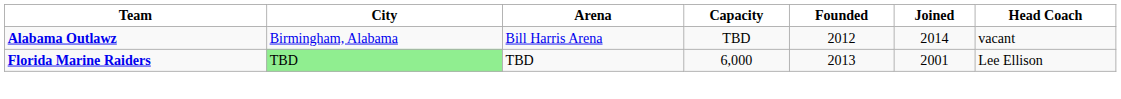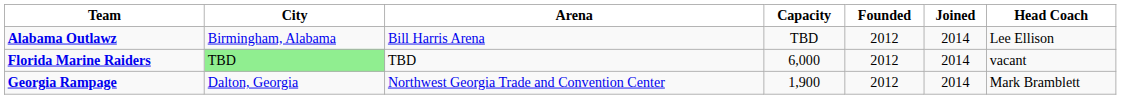 <table class="wikitable" style="width:100%; text-align:left">
 <tr>
 <th style="background:white">Team</th>
 <th style="background:white">City</th>
 <th style="background:white">Arena</th>
 <th style="background:white">Capacity</th>
 <th style="background:white">Founded</th>
 <th style="background:white">Joined</th>
 <th style="background:white">Head Coach</th>
 </tr>
 <tr>
 <td><strong><a href='#'>Alabama Outlawz</a></strong></td>
 <td><a href='#'>Birmingham, Alabama</a></td>
 <td><a href='#'>Bill Harris Arena</a></td>
 <td align=center>TBD</td>
 <td align=center>2012</td>
 <td align=center>2014</td>
-<td>vacant</td>
+<td>Lee Ellison</td>
 </tr>
 <tr>
 <td><strong><a href='#'>Florida Marine Raiders</a></strong></td>
 <td style="background: lightgreen;">TBD</td>
 <td>TBD</td>
 <td align=center>6,000</td>
-<td align=center>2013</td>
-<td align=center>2001</td>
-<td>Lee Ellison</td>
+<td align=center>2012</td>
+<td align=center>2014</td>
+<td>vacant</td>
+</tr>
+<tr>
+<td><strong><a href='#'>Georgia Rampage</a></strong></td>
+<td><a href='#'>Dalton, Georgia</a></td>
+<td><a href='#'>Northwest Georgia Trade and Convention Center</a></td>
+<td align=center>1,900</td>
+<td align=center>2012</td>
+<td align=center>2014</td>
+<td>Mark Bramblett</td>
 </tr>
 </table>
